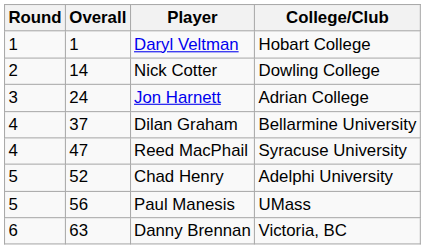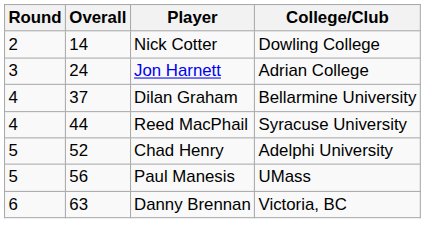 <table class="wikitable">
 <tr>
 <th>Round</th>
 <th>Overall</th>
 <th>Player</th>
 <th>College/Club</th>
-</tr>
-<tr>
-<td>1</td>
-<td>1</td>
-<td><a href='#'>Daryl Veltman</a></td>
-<td>Hobart College</td>
 </tr>
 <tr>
 <td>2</td>
 <td>14</td>
 <td>Nick Cotter</td>
 <td>Dowling College</td>
 </tr>
 <tr>
 <td>3</td>
 <td>24</td>
 <td><a href='#'>Jon Harnett</a></td>
 <td>Adrian College</td>
 </tr>
 <tr>
 <td>4</td>
 <td>37</td>
 <td>Dilan Graham</td>
 <td>Bellarmine University</td>
 </tr>
 <tr>
 <td>4</td>
-<td>47</td>
+<td>44</td>
 <td>Reed MacPhail</td>
 <td>Syracuse University</td>
 </tr>
 <tr>
 <td>5</td>
 <td>52</td>
 <td>Chad Henry</td>
 <td>Adelphi University</td>
 </tr>
 <tr>
 <td>5</td>
 <td>56</td>
 <td>Paul Manesis</td>
 <td>UMass</td>
 </tr>
 <tr>
 <td>6</td>
 <td>63</td>
 <td>Danny Brennan</td>
 <td>Victoria, BC</td>
 </tr>
 </table>
